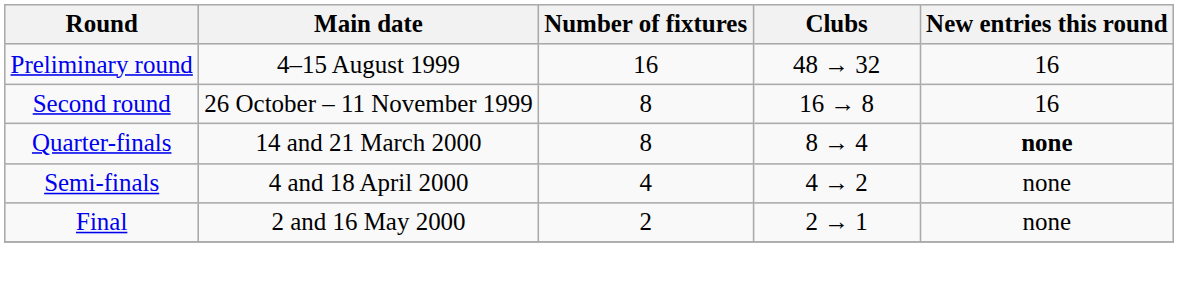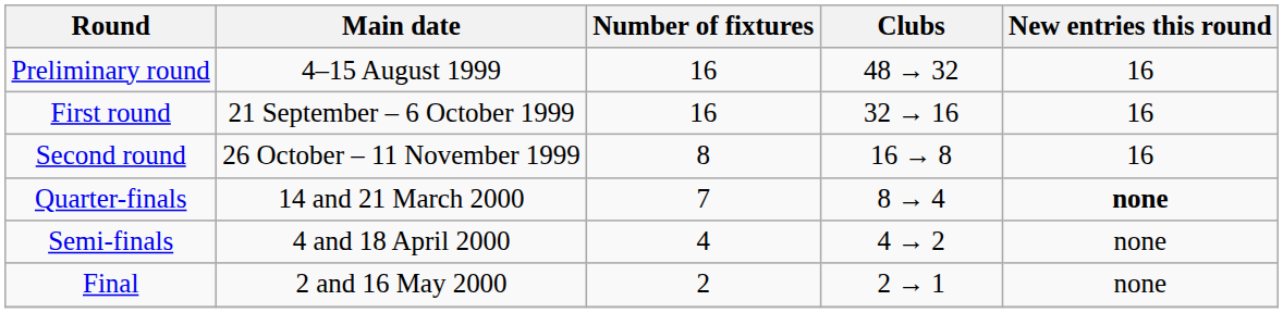 <table class="wikitable" style="text-align:center">
 <tr>
 <th>Round</th>
 <th>Main date</th>
 <th>Number of fixtures</th>
 <th width=100>Clubs</th>
 <th>New entries this round</th>
 </tr>
 <tr>
 <td><a href='#'>Preliminary round</a></td>
 <td>4–15 August 1999</td>
 <td>16</td>
 <td>48 → 32</td>
 <td>16</td>
 </tr>
 <tr>
+<td><a href='#'>First round</a></td>
+<td>21 September – 6 October 1999</td>
+<td>16</td>
+<td>32 → 16</td>
+<td>16</td>
+</tr>
+<tr>
 <td><a href='#'>Second round</a></td>
 <td>26 October – 11 November 1999</td>
 <td>8</td>
 <td>16 → 8</td>
 <td>16</td>
 </tr>
 <tr>
 <td><a href='#'>Quarter-finals</a></td>
 <td>14 and 21 March 2000</td>
-<td>8</td>
+<td>7</td>
 <td>8 → 4</td>
 <td><strong>none</strong></td>
 </tr>
 <tr>
 <td><a href='#'>Semi-finals</a></td>
 <td>4 and 18 April 2000</td>
 <td>4</td>
 <td>4 → 2</td>
 <td>none</td>
 </tr>
 <tr>
 <td><a href='#'>Final</a></td>
 <td>2 and 16 May 2000</td>
 <td>2</td>
 <td>2 → 1</td>
 <td>none</td>
 </tr>
 <tr>
 </tr>
 </table>
